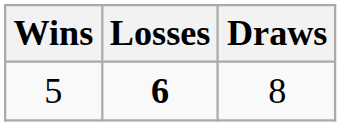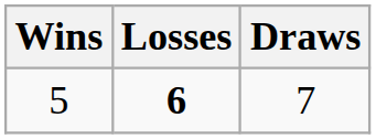 <table class="wikitable">
 <tr>
 <th>Wins</th>
 <th>Losses</th>
 <th>Draws</th>
 </tr>
 <tr>
 <td align=center>5</td>
 <td align=center><strong>6</strong></td>
-<td align=center>8</td>
+<td align=center>7</td>
 </tr>
 </table>
